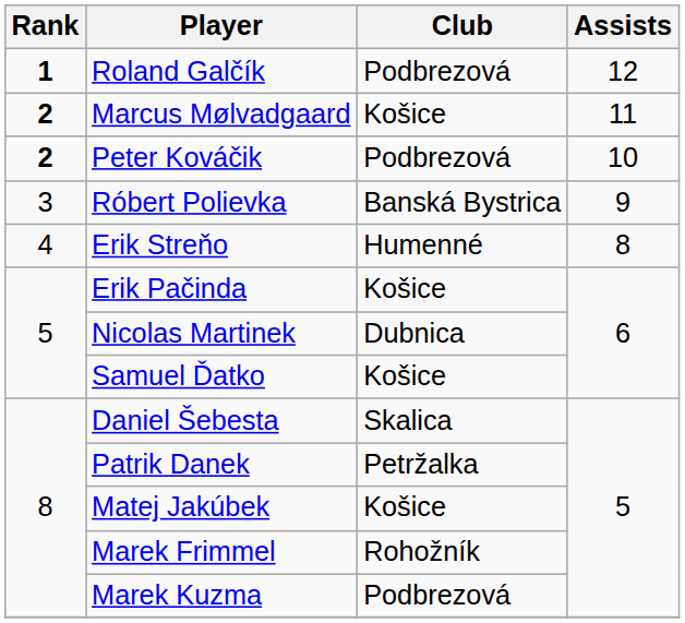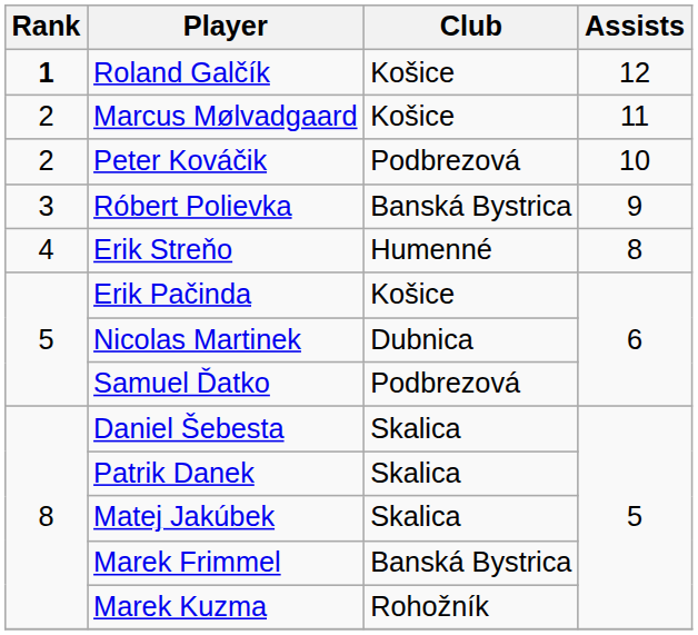 <table class="wikitable" style="text-align:center">
 <tr>
 <th>Rank</th>
 <th>Player</th>
 <th>Club</th>
 <th>Assists</th>
 </tr>
 <tr>
 <td rowspan="1"><strong>1</strong></td>
 <td align="left"> <a href='#'>Roland Galčík</a></td>
-<td align="left">Podbrezová</td>
+<td align="left">Košice</td>
 <td rowspan="1">12</td>
 </tr>
 <tr>
-<td rowspan="1"><strong>2</strong></td>
+<td rowspan="1">2</td>
 <td align=left> <a href='#'>Marcus Mølvadgaard</a></td>
 <td align=left>Košice</td>
 <td rowspan="1">11</td>
 </tr>
 <tr>
-<td rowspan="1"><strong>2</strong></td>
+<td rowspan="1">2</td>
 <td align="left"> <a href='#'>Peter Kováčik</a></td>
 <td align="left">Podbrezová</td>
 <td>10</td>
 </tr>
 <tr>
 <td>3</td>
 <td align="left"> <a href='#'>Róbert Polievka</a></td>
 <td align="left">Banská Bystrica</td>
 <td rowspan="1">9</td>
 </tr>
 <tr>
 <td>4</td>
 <td align=left> <a href='#'>Erik Streňo</a></td>
 <td align=left>Humenné</td>
 <td>8</td>
 </tr>
 <tr>
 <td rowspan="3">5</td>
 <td align="left"> <a href='#'>Erik Pačinda</a></td>
 <td align="left">Košice</td>
 <td rowspan="3">6</td>
 </tr>
 <tr>
 <td align=left> <a href='#'>Nicolas Martinek</a></td>
 <td align=left>Dubnica</td>
 </tr>
 <tr>
 <td align="left"> <a href='#'>Samuel Ďatko</a></td>
-<td align="left">Košice</td>
+<td align="left">Podbrezová</td>
 </tr>
 <tr>
 <td rowspan="5">8</td>
 <td align="left"> <a href='#'>Daniel Šebesta</a></td>
 <td align="left">Skalica</td>
 <td rowspan="5">5</td>
 </tr>
 <tr>
 <td align=left> <a href='#'>Patrik Danek</a></td>
-<td align=left>Petržalka</td>
+<td align="left">Skalica</td>
 </tr>
 <tr>
 <td align="left"> <a href='#'>Matej Jakúbek</a></td>
-<td align="left">Košice</td>
+<td align="left">Skalica</td>
 </tr>
 <tr>
 <td align="left"> <a href='#'>Marek Frimmel</a></td>
-<td align="left">Rohožník</td>
+<td align="left">Banská Bystrica</td>
 </tr>
 <tr>
 <td align="left"> <a href='#'>Marek Kuzma</a></td>
-<td align="left">Podbrezová</td>
+<td align="left">Rohožník</td>
 </tr>
 <tr>
 </tr>
 </table>
